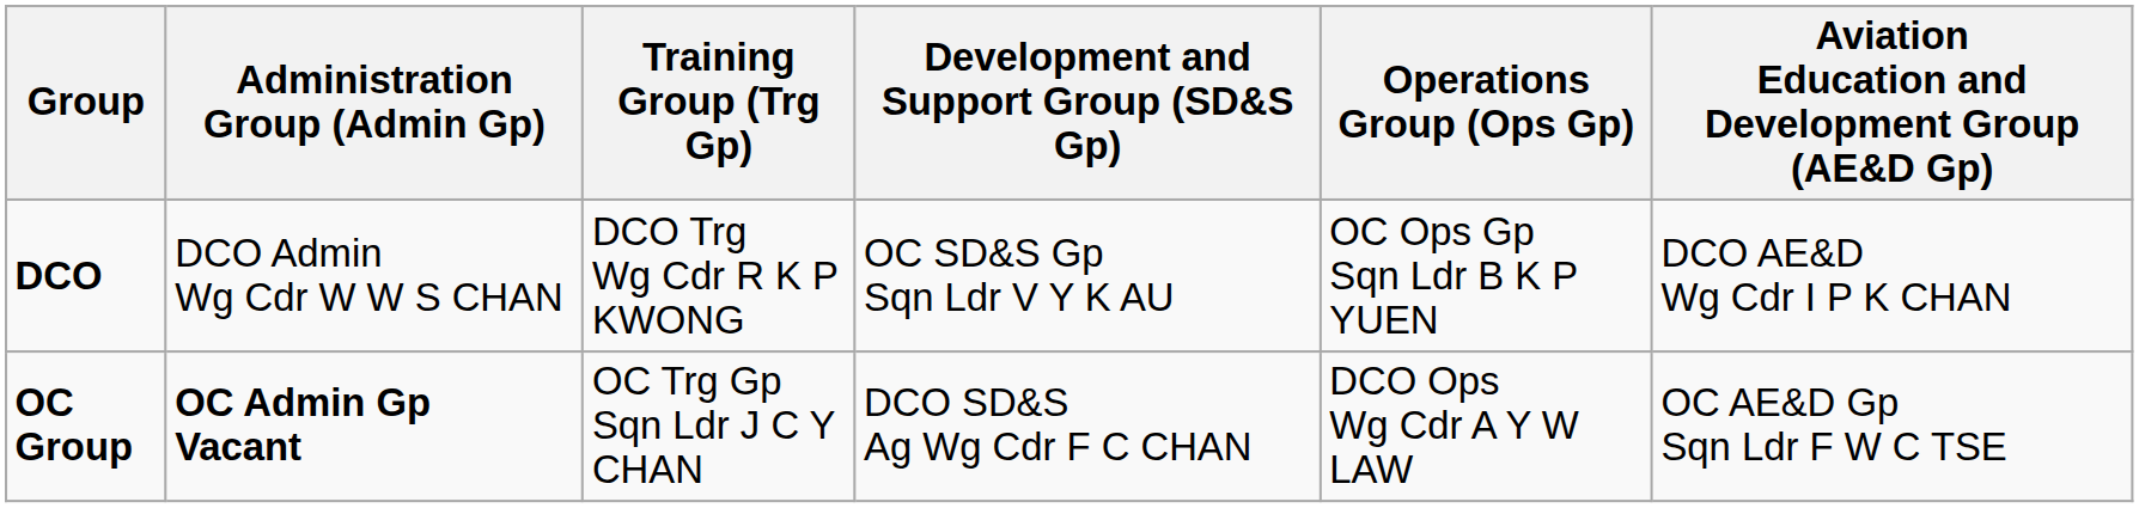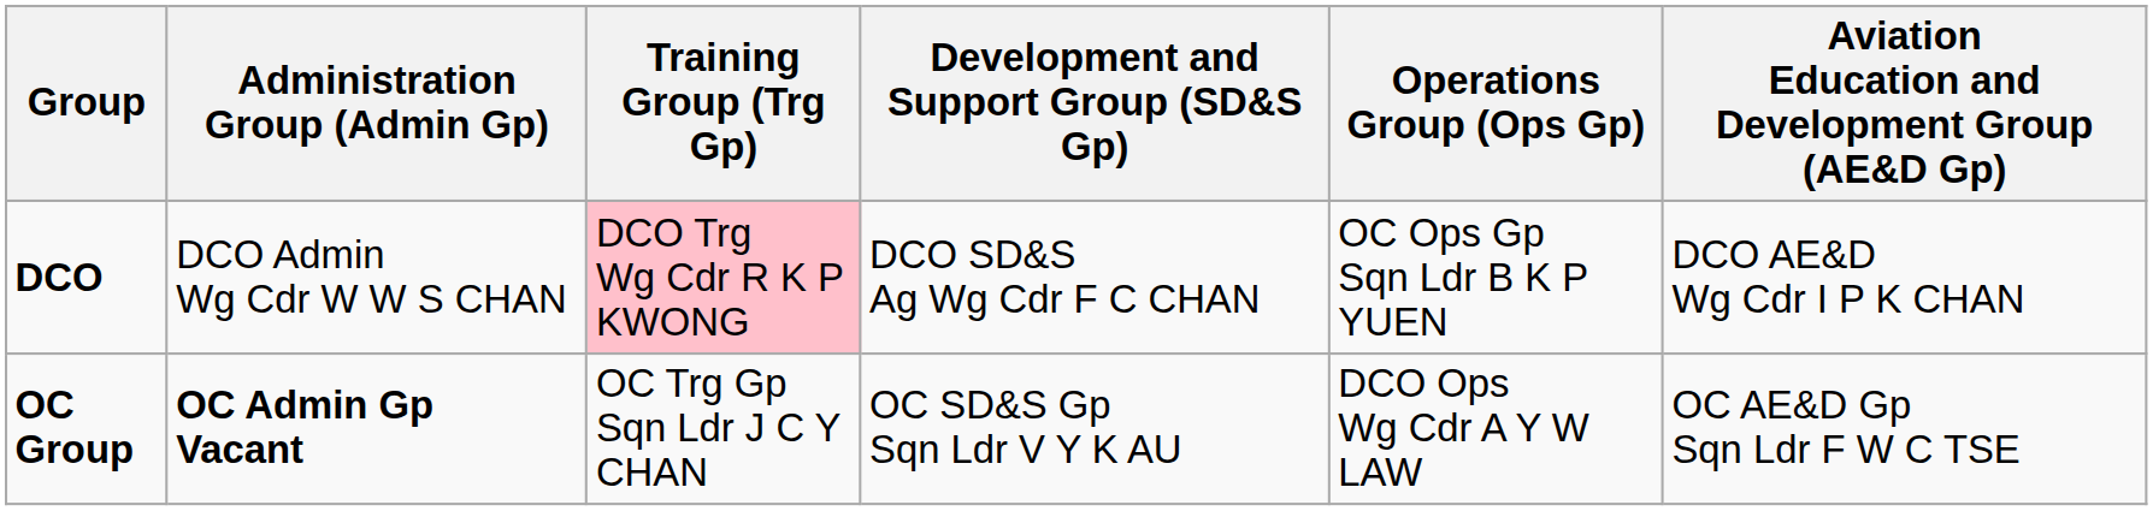 <table class="wikitable">
 <tr>
 <th>Group</th>
 <th>Administration Group (Admin Gp)</th>
 <th>Training Group (Trg Gp)</th>
 <th>Development and Support Group (SD&S Gp)</th>
 <th>Operations Group (Ops Gp)</th>
 <th>Aviation<br>Education and Development Group (AE&D Gp)</th>
 </tr>
 <tr>
 <td><strong>DCO</strong></td>
 <td>DCO Admin<br>Wg Cdr W W S CHAN</td>
-<td>DCO Trg<br>Wg Cdr R K P KWONG</td>
-<td>OC SD&S Gp<br>Sqn Ldr V Y K AU</td>
+<td style="background: pink;">DCO Trg<br>Wg Cdr R K P KWONG</td>
+<td>DCO SD&S<br>Ag Wg Cdr F C CHAN</td>
 <td>OC Ops Gp<br>Sqn Ldr B K P YUEN</td>
 <td>DCO AE&D<br>Wg Cdr I P K CHAN</td>
 </tr>
 <tr>
 <td><strong>OC Group</strong></td>
 <td><strong>OC Admin Gp<br>Vacant</strong></td>
 <td>OC Trg Gp<br>Sqn Ldr J C Y CHAN</td>
-<td>DCO SD&S<br>Ag Wg Cdr F C CHAN</td>
+<td>OC SD&S Gp<br>Sqn Ldr V Y K AU</td>
 <td>DCO Ops<br>Wg Cdr A Y W LAW</td>
 <td>OC AE&D Gp<br>Sqn Ldr F W C TSE</td>
 </tr>
 </table>
